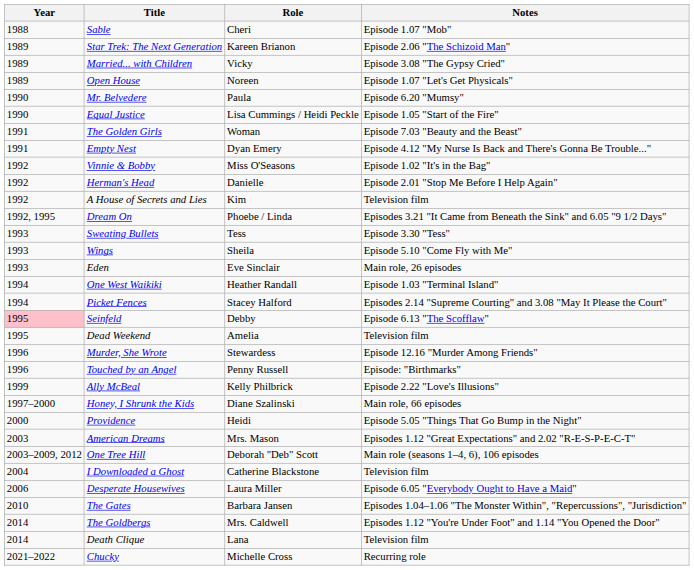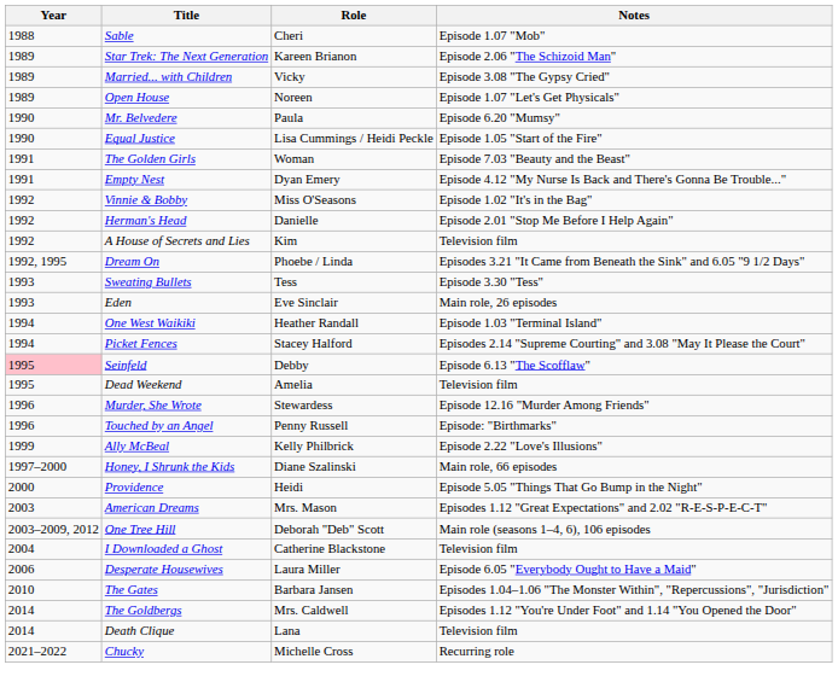 <table class="wikitable sortable">
 <tr>
 <th>Year</th>
 <th>Title</th>
 <th>Role</th>
 <th class="unsortable">Notes</th>
 </tr>
 <tr>
 <td>1988</td>
 <td><em><a href='#'>Sable</a></em></td>
 <td>Cheri</td>
 <td>Episode 1.07 "Mob"</td>
 </tr>
 <tr>
 <td>1989</td>
 <td><em><a href='#'>Star Trek: The Next Generation</a></em></td>
 <td>Kareen Brianon</td>
 <td>Episode 2.06 "<a href='#'>The Schizoid Man</a>"</td>
 </tr>
 <tr>
 <td>1989</td>
 <td><em><a href='#'>Married... with Children</a></em></td>
 <td>Vicky</td>
 <td>Episode 3.08 "The Gypsy Cried"</td>
 </tr>
 <tr>
 <td>1989</td>
 <td><em><a href='#'>Open House</a></em></td>
 <td>Noreen</td>
 <td>Episode 1.07 "Let's Get Physicals"</td>
 </tr>
 <tr>
 <td>1990</td>
 <td><em><a href='#'>Mr. Belvedere</a></em></td>
 <td>Paula</td>
 <td>Episode 6.20 "Mumsy"</td>
 </tr>
 <tr>
 <td>1990</td>
 <td><em><a href='#'>Equal Justice</a></em></td>
 <td>Lisa Cummings / Heidi Peckle</td>
 <td>Episode 1.05 "Start of the Fire"</td>
 </tr>
 <tr>
 <td>1991</td>
 <td><em><a href='#'>The Golden Girls</a></em></td>
 <td>Woman</td>
 <td>Episode 7.03 "Beauty and the Beast"</td>
 </tr>
 <tr>
 <td>1991</td>
 <td><em><a href='#'>Empty Nest</a></em></td>
 <td>Dyan Emery</td>
 <td>Episode 4.12 "My Nurse Is Back and There's Gonna Be Trouble..."</td>
 </tr>
 <tr>
 <td>1992</td>
 <td><em><a href='#'>Vinnie & Bobby</a></em></td>
 <td>Miss O'Seasons</td>
 <td>Episode 1.02 "It's in the Bag"</td>
 </tr>
 <tr>
 <td>1992</td>
 <td><em><a href='#'>Herman's Head</a></em></td>
 <td>Danielle</td>
 <td>Episode 2.01 "Stop Me Before I Help Again"</td>
 </tr>
 <tr>
 <td>1992</td>
 <td><em>A House of Secrets and Lies</em></td>
 <td>Kim</td>
 <td>Television film</td>
 </tr>
 <tr>
 <td>1992, 1995</td>
 <td><em><a href='#'>Dream On</a></em></td>
 <td>Phoebe / Linda</td>
 <td>Episodes 3.21 "It Came from Beneath the Sink" and 6.05 "9 1/2 Days"</td>
 </tr>
 <tr>
 <td>1993</td>
 <td><em><a href='#'>Sweating Bullets</a></em></td>
 <td>Tess</td>
 <td>Episode 3.30 "Tess"</td>
-</tr>
-<tr>
-<td>1993</td>
-<td><em><a href='#'>Wings</a></em></td>
-<td>Sheila</td>
-<td>Episode 5.10 "Come Fly with Me"</td>
 </tr>
 <tr>
 <td>1993</td>
 <td><em>Eden</em></td>
 <td>Eve Sinclair</td>
 <td>Main role, 26 episodes</td>
 </tr>
 <tr>
 <td>1994</td>
 <td><em><a href='#'>One West Waikiki</a></em></td>
 <td>Heather Randall</td>
 <td>Episode 1.03 "Terminal Island"</td>
 </tr>
 <tr>
 <td>1994</td>
 <td><em><a href='#'>Picket Fences</a></em></td>
 <td>Stacey Halford</td>
 <td>Episodes 2.14 "Supreme Courting" and 3.08 "May It Please the Court"</td>
 </tr>
 <tr>
 <td style="background: pink;">1995</td>
 <td><em><a href='#'>Seinfeld</a></em></td>
 <td>Debby</td>
 <td>Episode 6.13 "<a href='#'>The Scofflaw</a>"</td>
 </tr>
 <tr>
 <td>1995</td>
 <td><em>Dead Weekend</em></td>
 <td>Amelia</td>
 <td>Television film</td>
 </tr>
 <tr>
 <td>1996</td>
 <td><em><a href='#'>Murder, She Wrote</a></em></td>
 <td>Stewardess</td>
 <td>Episode 12.16 "Murder Among Friends"</td>
 </tr>
 <tr>
 <td>1996</td>
 <td><em><a href='#'>Touched by an Angel</a></em></td>
 <td>Penny Russell</td>
 <td>Episode: "Birthmarks"</td>
 </tr>
 <tr>
 <td>1999</td>
 <td><em><a href='#'>Ally McBeal</a></em></td>
 <td>Kelly Philbrick</td>
 <td>Episode 2.22 "Love's Illusions"</td>
 </tr>
 <tr>
 <td>1997–2000</td>
 <td><em><a href='#'>Honey, I Shrunk the Kids</a></em></td>
 <td>Diane Szalinski</td>
 <td>Main role, 66 episodes</td>
 </tr>
 <tr>
 <td>2000</td>
 <td><em><a href='#'>Providence</a></em></td>
 <td>Heidi</td>
 <td>Episode 5.05 "Things That Go Bump in the Night"</td>
 </tr>
 <tr>
 <td>2003</td>
 <td><em><a href='#'>American Dreams</a></em></td>
 <td>Mrs. Mason</td>
 <td>Episodes 1.12 "Great Expectations" and 2.02 "R-E-S-P-E-C-T"</td>
 </tr>
 <tr>
 <td>2003–2009, 2012</td>
 <td><em><a href='#'>One Tree Hill</a></em></td>
 <td>Deborah "Deb" Scott</td>
 <td>Main role (seasons 1–4, 6), 106 episodes</td>
 </tr>
 <tr>
 <td>2004</td>
 <td><em><a href='#'>I Downloaded a Ghost</a></em></td>
 <td>Catherine Blackstone</td>
 <td>Television film</td>
 </tr>
 <tr>
 <td>2006</td>
 <td><em><a href='#'>Desperate Housewives</a></em></td>
 <td>Laura Miller</td>
 <td>Episode 6.05 "<a href='#'>Everybody Ought to Have a Maid</a>"</td>
 </tr>
 <tr>
 <td>2010</td>
 <td><em><a href='#'>The Gates</a></em></td>
 <td>Barbara Jansen</td>
 <td>Episodes 1.04–1.06 "The Monster Within", "Repercussions", "Jurisdiction"</td>
 </tr>
 <tr>
 <td>2014</td>
 <td><em><a href='#'>The Goldbergs</a></em></td>
 <td>Mrs. Caldwell</td>
 <td>Episodes 1.12 "You're Under Foot" and 1.14 "You Opened the Door"</td>
 </tr>
 <tr>
 <td>2014</td>
 <td><em>Death Clique</em></td>
 <td>Lana</td>
 <td>Television film</td>
 </tr>
 <tr>
 <td>2021–2022</td>
 <td><em><a href='#'>Chucky</a></em></td>
 <td>Michelle Cross</td>
 <td>Recurring role</td>
 </tr>
 </table>
